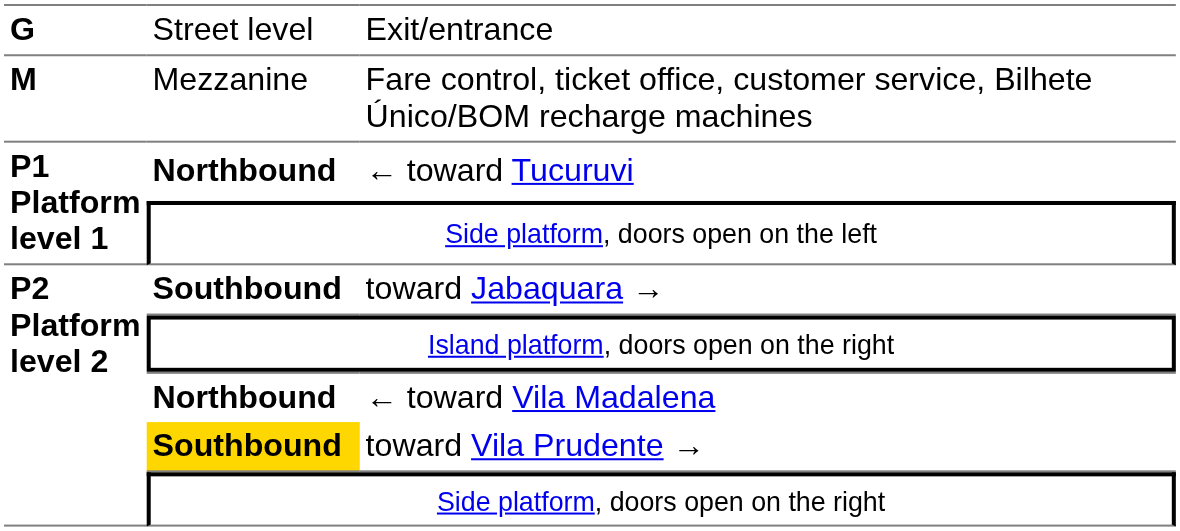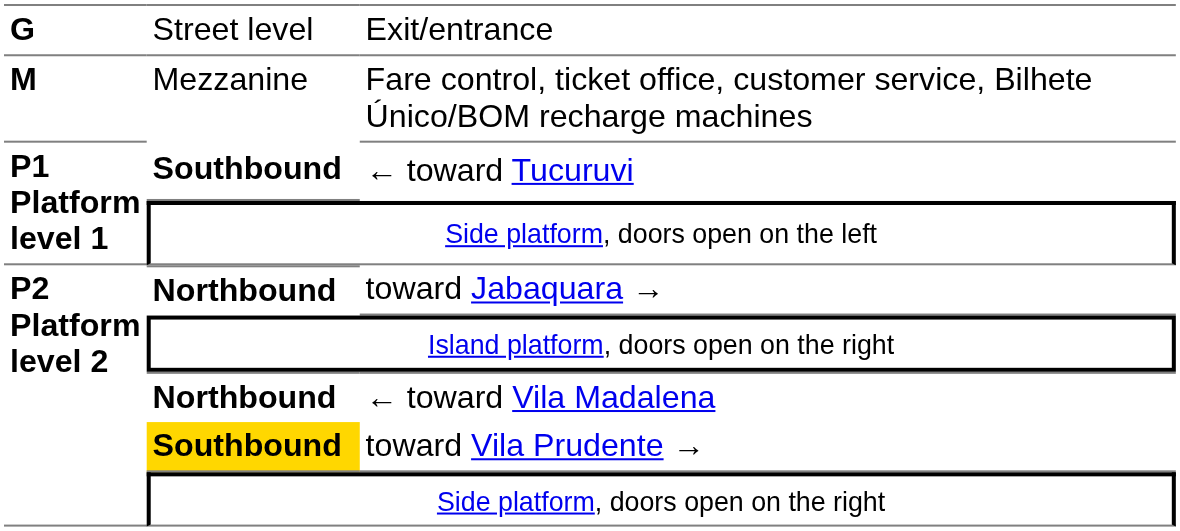 <table table border=0 cellspacing=0 cellpadding=3>
 <tr>
 <td style="border-top:solid 1px gray;vertical-align:top;" width=50><strong>G</strong></td>
 <td style="border-top:solid 1px gray;vertical-align:top;" width=100>Street level</td>
 <td style="border-top:solid 1px gray;vertical-align:top;" width=400>Exit/entrance</td>
 </tr>
 <tr>
 <td style="border-top:solid 1px gray;vertical-align:top;"><strong>M</strong></td>
 <td style="border-top:solid 1px gray;vertical-align:top;">Mezzanine</td>
 <td style="border-top:solid 1px gray;vertical-align:top;">Fare control, ticket office, customer service, Bilhete Único/BOM recharge machines</td>
 </tr>
 <tr>
 <td style="border-top:solid 1px gray;border-bottom:solid 1px gray;vertical-align:top;" rowspan=3><strong>P1<br>Platform level 1</strong></td>
 </tr>
 <tr>
-<td style="border-top:solid 1px gray;"><span><strong>Northbound</strong></span></td>
+<td style="border-bottom:solid 1px gray;"><span><strong>Southbound</strong></span></td>
 <td style="border-top:solid 1px gray;">←  toward <a href='#'>Tucuruvi</a></td>
 </tr>
 <tr>
 <td style="border-top:solid 2px black;border-right:solid 2px black;border-left:solid 2px black;border-bottom:solid 1px gray;text-align:center;" colspan=5><small><a href='#'>Side platform</a>, doors open on the left</small></td>
 </tr>
 <tr>
 <td style="border-bottom:solid 1px gray;vertical-align:top;" rowspan=8><strong>P2<br>Platform level 2</strong></td>
 </tr>
 <tr>
-<td style="border-bottom:solid 1px gray;"><span><strong>Southbound</strong></span></td>
+<td style="border-top:solid 1px gray;"><span><strong>Northbound</strong></span></td>
 <td style="border-bottom:solid 1px gray;"> toward <a href='#'>Jabaquara</a> →</td>
 </tr>
 <tr>
 <td style="border-top:solid 2px black;border-right:solid 2px black;border-left:solid 2px black;border-bottom:solid 2px black;text-align:center;" colspan=5><small><a href='#'>Island platform</a>, doors open on the right</small></td>
 </tr>
 <tr>
 <td style="border-top:solid 1px gray;"><span><strong>Northbound</strong></span></td>
 <td style="border-top:solid 1px gray;">←  toward <a href='#'>Vila Madalena</a></td>
 </tr>
 <tr>
 <td style="background: gold; border-bottom:solid 1px gray;"><span><strong>Southbound</strong></span></td>
 <td style="border-bottom:solid 1px gray;"> toward <a href='#'>Vila Prudente</a> →</td>
 </tr>
 <tr>
 <td style="border-top:solid 2px black;border-right:solid 2px black;border-left:solid 2px black;border-bottom:solid 1px gray;text-align:center;" colspan=5><small><a href='#'>Side platform</a>, doors open on the right</small></td>
 </tr>
 </table>
